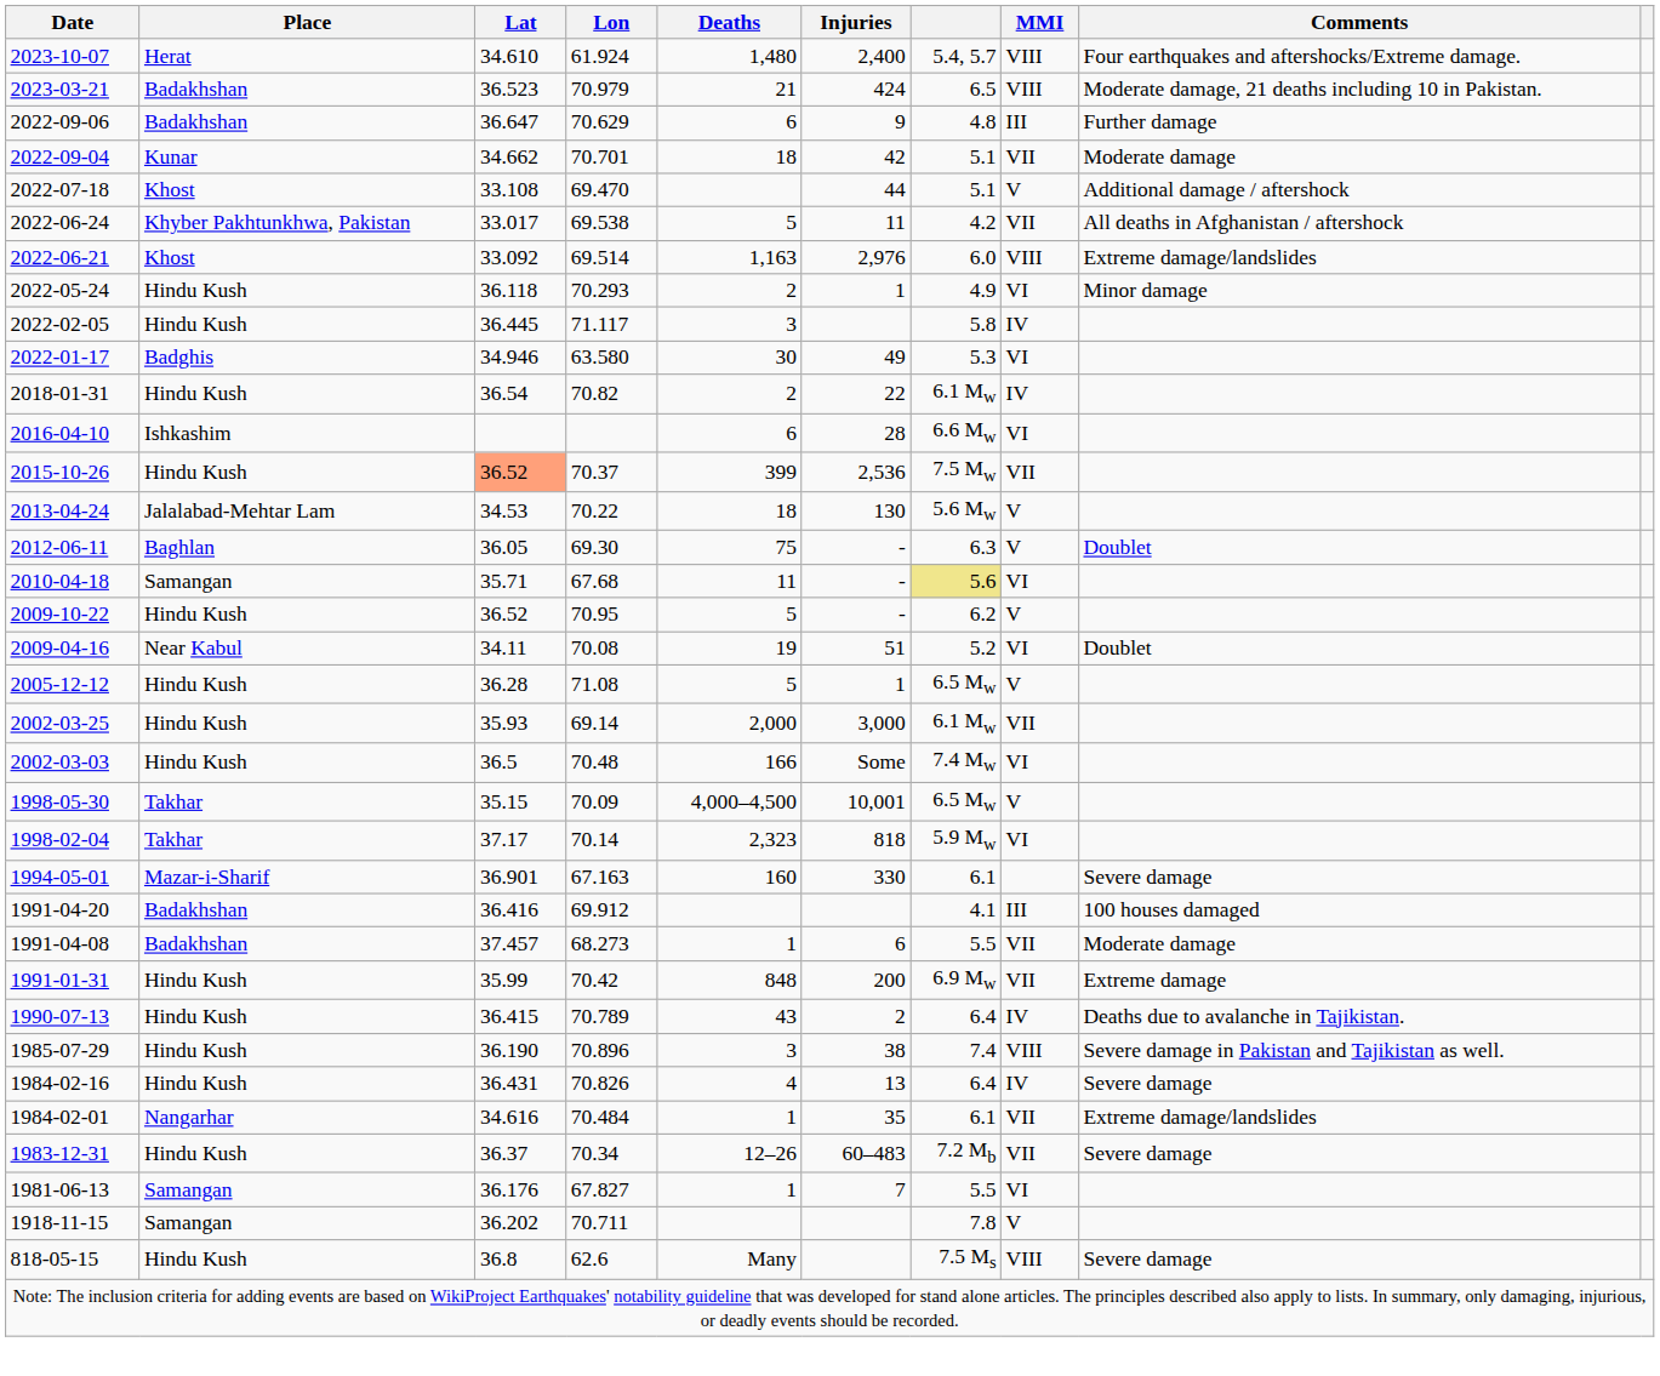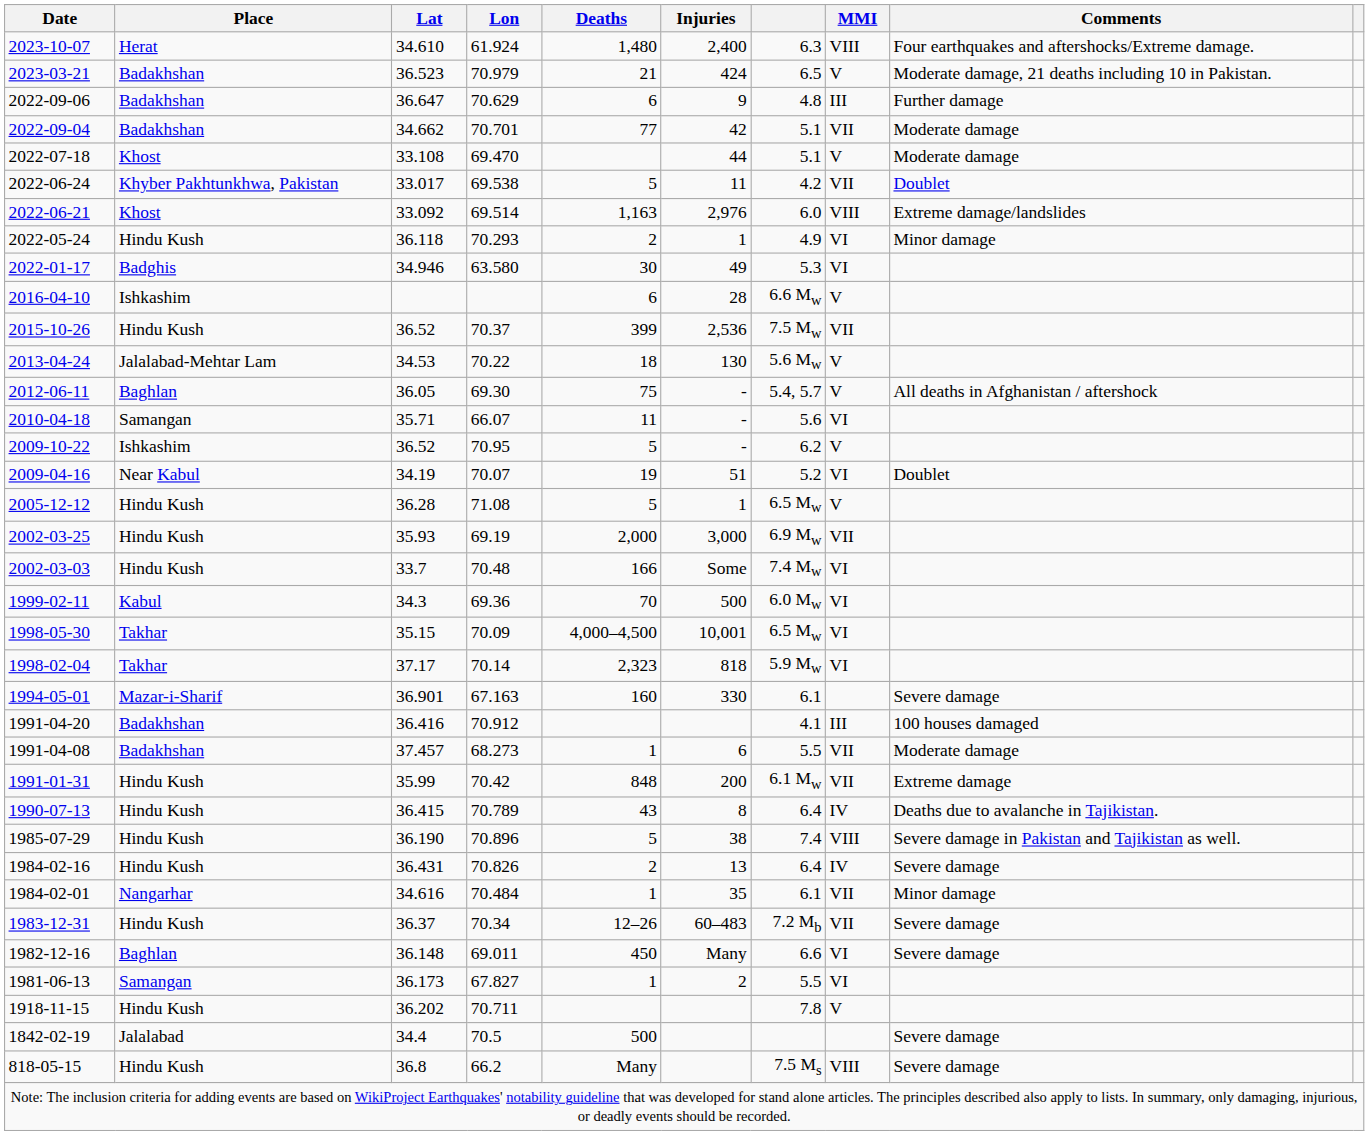 <table class="wikitable sortable">
 <tr>
 <th>Date</th>
 <th>Place</th>
 <th><a href='#'>Lat</a></th>
 <th><a href='#'>Lon</a></th>
 <th><a href='#'>Deaths</a></th>
 <th>Injuries</th>
 <th></th>
 <th><a href='#'>MMI</a></th>
 <th>Comments</th>
 <th><br></th>
 </tr>
 <tr>
 <td><a href='#'>2023-10-07</a></td>
 <td><a href='#'>Herat</a></td>
 <td>34.610</td>
 <td>61.924</td>
 <td style="text-align:right;">1,480</td>
 <td style="text-align:right;">2,400</td>
-<td style="text-align:right;">5.4, 5.7</td>
+<td style="text-align:right;">6.3 </td>
 <td>VIII</td>
 <td>Four earthquakes and aftershocks/Extreme damage.</td>
 <td></td>
 </tr>
 <tr>
 <td><a href='#'>2023-03-21</a></td>
 <td><a href='#'>Badakhshan</a></td>
 <td>36.523</td>
 <td>70.979</td>
 <td style="text-align:right;">21</td>
 <td style="text-align:right;">424</td>
 <td style="text-align:right;">6.5 </td>
-<td>VIII</td>
+<td>V</td>
 <td>Moderate damage, 21 deaths including 10 in Pakistan.</td>
 <td></td>
 </tr>
 <tr>
 <td>2022-09-06</td>
 <td><a href='#'>Badakhshan</a></td>
 <td>36.647</td>
 <td>70.629</td>
 <td style="text-align:right;">6</td>
 <td style="text-align:right;">9</td>
 <td style="text-align:right;">4.8 </td>
 <td>III</td>
 <td>Further damage</td>
 <td></td>
 </tr>
 <tr>
 <td><a href='#'>2022-09-04</a></td>
-<td><a href='#'>Kunar</a></td>
+<td><a href='#'>Badakhshan</a></td>
 <td>34.662</td>
 <td>70.701</td>
-<td style="text-align:right;">18</td>
+<td style="text-align:right;">77</td>
 <td style="text-align:right;">42</td>
 <td style="text-align:right;">5.1 </td>
 <td>VII</td>
 <td>Moderate damage</td>
 <td></td>
 </tr>
 <tr>
 <td>2022-07-18</td>
 <td><a href='#'>Khost</a></td>
 <td>33.108</td>
 <td>69.470</td>
 <td style="text-align:right;"></td>
 <td style="text-align:right;">44</td>
 <td style="text-align:right;">5.1 </td>
 <td>V</td>
-<td>Additional damage / aftershock</td>
+<td>Moderate damage</td>
 <td></td>
 </tr>
 <tr>
 <td>2022-06-24</td>
 <td><a href='#'>Khyber Pakhtunkhwa</a>, <a href='#'>Pakistan</a></td>
 <td>33.017</td>
 <td>69.538</td>
 <td style="text-align:right;">5</td>
 <td style="text-align:right;">11</td>
 <td style="text-align:right;">4.2 </td>
 <td>VII</td>
-<td>All deaths in Afghanistan / aftershock</td>
+<td><a href='#'>Doublet</a></td>
 <td></td>
 </tr>
 <tr>
 <td><a href='#'>2022-06-21</a></td>
 <td><a href='#'>Khost</a></td>
 <td>33.092</td>
 <td>69.514</td>
 <td style="text-align:right;">1,163</td>
 <td style="text-align:right;">2,976</td>
 <td style="text-align:right;">6.0 </td>
 <td>VIII</td>
 <td>Extreme damage/landslides</td>
 <td></td>
 </tr>
 <tr>
 <td>2022-05-24</td>
 <td>Hindu Kush</td>
 <td>36.118</td>
 <td>70.293</td>
 <td style="text-align:right;">2</td>
 <td style="text-align:right;">1</td>
 <td style="text-align:right;">4.9 </td>
 <td>VI</td>
 <td>Minor damage</td>
 <td></td>
 </tr>
 <tr>
-<td>2022-02-05</td>
-<td>Hindu Kush</td>
-<td>36.445</td>
-<td>71.117</td>
-<td style="text-align:right;">3</td>
-<td></td>
-<td style="text-align:right;">5.8 </td>
-<td>IV</td>
-<td></td>
-<td></td>
-</tr>
-<tr>
 <td><a href='#'>2022-01-17</a></td>
 <td><a href='#'>Badghis</a></td>
 <td>34.946</td>
 <td>63.580</td>
 <td style="text-align:right;">30</td>
 <td style="text-align:right;">49</td>
 <td style="text-align:right;">5.3 </td>
 <td>VI</td>
 <td></td>
 <td></td>
 </tr>
 <tr>
-<td>2018-01-31</td>
-<td>Hindu Kush</td>
-<td>36.54</td>
-<td>70.82</td>
-<td style="text-align:right;">2</td>
-<td style="text-align:right;">22</td>
-<td style="text-align:right;">6.1 M<sub>w</sub></td>
-<td>IV</td>
-<td></td>
-<td></td>
-</tr>
-<tr>
 <td><a href='#'>2016-04-10</a></td>
 <td>Ishkashim</td>
 <td></td>
 <td></td>
 <td style="text-align:right;">6</td>
 <td style="text-align:right;">28</td>
 <td style="text-align:right;">6.6 M<sub>w</sub></td>
-<td>VI</td>
+<td>V</td>
 <td></td>
 <td></td>
 </tr>
 <tr>
 <td><a href='#'>2015-10-26</a></td>
 <td>Hindu Kush</td>
-<td style="background: lightsalmon;">36.52</td>
+<td>36.52</td>
 <td>70.37</td>
 <td style="text-align:right;">399</td>
 <td style="text-align:right;">2,536</td>
 <td style="text-align:right;">7.5 M<sub>w</sub></td>
 <td>VII</td>
 <td></td>
 <td></td>
 </tr>
 <tr>
 <td><a href='#'>2013-04-24</a></td>
 <td>Jalalabad-Mehtar Lam</td>
 <td>34.53</td>
 <td>70.22</td>
 <td style="text-align:right;">18</td>
 <td style="text-align:right;">130</td>
 <td style="text-align:right;">5.6 M<sub>w</sub></td>
 <td>V</td>
 <td></td>
 <td></td>
 </tr>
 <tr>
 <td><a href='#'>2012-06-11</a></td>
 <td><a href='#'>Baghlan</a></td>
 <td>36.05</td>
 <td>69.30</td>
 <td style="text-align:right;">75</td>
 <td style="text-align:right;">-</td>
-<td style="text-align:right;">6.3 </td>
+<td style="text-align:right;">5.4, 5.7</td>
 <td>V</td>
-<td><a href='#'>Doublet</a></td>
+<td>All deaths in Afghanistan / aftershock</td>
 <td></td>
 </tr>
 <tr>
 <td><a href='#'>2010-04-18</a></td>
 <td>Samangan</td>
 <td>35.71</td>
-<td>67.68</td>
+<td>66.07</td>
 <td style="text-align:right;">11</td>
 <td style="text-align:right;">-</td>
-<td style="background: khaki; text-align:right;">5.6</td>
+<td style="text-align:right;">5.6</td>
 <td>VI</td>
 <td></td>
 <td></td>
 </tr>
 <tr>
 <td><a href='#'>2009-10-22</a></td>
-<td>Hindu Kush</td>
+<td>Ishkashim</td>
 <td>36.52</td>
 <td>70.95</td>
 <td style="text-align:right;">5</td>
 <td style="text-align:right;">-</td>
 <td style="text-align:right;">6.2</td>
 <td>V</td>
 <td></td>
 <td></td>
 </tr>
 <tr>
 <td><a href='#'>2009-04-16</a></td>
 <td>Near <a href='#'>Kabul</a></td>
-<td>34.11</td>
-<td>70.08</td>
+<td>34.19</td>
+<td>70.07</td>
 <td style="text-align:right;">19</td>
 <td style="text-align:right;">51</td>
 <td style="text-align:right;">5.2 </td>
 <td>VI</td>
 <td>Doublet</td>
 <td></td>
 </tr>
 <tr>
 <td><a href='#'>2005-12-12</a></td>
 <td>Hindu Kush</td>
 <td>36.28</td>
 <td>71.08</td>
 <td style="text-align:right;">5</td>
 <td style="text-align:right;">1</td>
 <td style="text-align:right;">6.5 M<sub>w</sub></td>
 <td>V</td>
 <td></td>
 <td></td>
 </tr>
 <tr>
 <td><a href='#'>2002-03-25</a></td>
 <td>Hindu Kush</td>
 <td>35.93</td>
-<td>69.14</td>
+<td>69.19</td>
 <td style="text-align:right;">2,000</td>
 <td style="text-align:right;">3,000</td>
-<td style="text-align:right;">6.1 M<sub>w</sub></td>
+<td style="text-align:right;">6.9 M<sub>w</sub></td>
 <td>VII</td>
 <td></td>
 <td></td>
 </tr>
 <tr>
 <td><a href='#'>2002-03-03</a></td>
 <td>Hindu Kush</td>
-<td>36.5</td>
+<td>33.7</td>
 <td>70.48</td>
 <td style="text-align:right;">166</td>
 <td style="text-align:right;">Some</td>
 <td style="text-align:right;">7.4 M<sub>w</sub></td>
+<td>VI</td>
+<td></td>
+<td></td>
+</tr>
+<tr>
+<td><a href='#'>1999-02-11</a></td>
+<td><a href='#'>Kabul</a></td>
+<td>34.3</td>
+<td>69.36</td>
+<td style="text-align:right;">70</td>
+<td style="text-align:right;">500</td>
+<td style="text-align:right;">6.0 M<sub>w</sub></td>
 <td>VI</td>
 <td></td>
 <td></td>
 </tr>
 <tr>
 <td><a href='#'>1998-05-30</a></td>
 <td><a href='#'>Takhar</a></td>
 <td>35.15</td>
 <td>70.09</td>
 <td style="text-align:right;">4,000–4,500</td>
 <td style="text-align:right;">10,001</td>
 <td style="text-align:right;">6.5 M<sub>w</sub></td>
-<td>V</td>
+<td>VI</td>
 <td></td>
 <td></td>
 </tr>
 <tr>
 <td><a href='#'>1998-02-04</a></td>
 <td><a href='#'>Takhar</a></td>
 <td>37.17</td>
 <td>70.14</td>
 <td style="text-align:right;">2,323</td>
 <td style="text-align:right;">818</td>
 <td style="text-align:right;">5.9 M<sub>w</sub></td>
 <td>VI</td>
 <td></td>
 <td></td>
 </tr>
 <tr>
 <td><a href='#'>1994-05-01</a></td>
 <td><a href='#'>Mazar-i-Sharif</a></td>
 <td>36.901</td>
 <td>67.163</td>
 <td style="text-align:right;">160</td>
 <td style="text-align:right;">330</td>
 <td style="text-align:right;">6.1 </td>
 <td></td>
 <td>Severe damage</td>
 <td></td>
 </tr>
 <tr>
 <td>1991-04-20</td>
 <td><a href='#'>Badakhshan</a></td>
 <td>36.416</td>
-<td>69.912</td>
+<td>70.912</td>
 <td style="text-align:right;"></td>
 <td style="text-align:right;"></td>
 <td style="text-align:right;">4.1 </td>
 <td>III</td>
 <td>100 houses damaged</td>
 <td></td>
 </tr>
 <tr>
 <td>1991-04-08</td>
 <td><a href='#'>Badakhshan</a></td>
 <td>37.457</td>
 <td>68.273</td>
 <td style="text-align:right;">1</td>
 <td style="text-align:right;">6</td>
 <td style="text-align:right;">5.5 </td>
 <td>VII</td>
 <td>Moderate damage</td>
 <td></td>
 </tr>
 <tr>
 <td><a href='#'>1991-01-31</a></td>
 <td>Hindu Kush</td>
 <td>35.99</td>
 <td>70.42</td>
 <td style="text-align:right;">848</td>
 <td style="text-align:right;">200</td>
-<td style="text-align:right;">6.9 M<sub>w</sub></td>
+<td style="text-align:right;">6.1 M<sub>w</sub></td>
 <td>VII</td>
 <td>Extreme damage</td>
 <td></td>
 </tr>
 <tr>
 <td><a href='#'>1990-07-13</a></td>
 <td>Hindu Kush</td>
 <td>36.415</td>
 <td>70.789</td>
 <td style="text-align:right;">43</td>
-<td style="text-align:right;">2</td>
+<td style="text-align:right;">8</td>
 <td style="text-align:right;">6.4 </td>
 <td>IV</td>
 <td>Deaths due to avalanche in <a href='#'>Tajikistan</a>.</td>
 <td></td>
 </tr>
 <tr>
 <td>1985-07-29</td>
 <td>Hindu Kush</td>
 <td>36.190</td>
 <td>70.896</td>
-<td style="text-align:right;">3</td>
+<td style="text-align:right;">5</td>
 <td style="text-align:right;">38</td>
 <td style="text-align:right;">7.4 </td>
 <td>VIII</td>
 <td>Severe damage in <a href='#'>Pakistan</a> and <a href='#'>Tajikistan</a> as well.</td>
 <td></td>
 </tr>
 <tr>
 <td>1984-02-16</td>
 <td>Hindu Kush</td>
 <td>36.431</td>
 <td>70.826</td>
-<td style="text-align:right;">4</td>
+<td style="text-align:right;">2</td>
 <td style="text-align:right;">13</td>
 <td style="text-align:right;">6.4 </td>
 <td>IV</td>
 <td>Severe damage</td>
 <td></td>
 </tr>
 <tr>
 <td>1984-02-01</td>
 <td><a href='#'>Nangarhar</a></td>
 <td>34.616</td>
 <td>70.484</td>
 <td style="text-align:right;">1</td>
 <td style="text-align:right;">35</td>
 <td style="text-align:right;">6.1</td>
 <td>VII</td>
-<td>Extreme damage/landslides</td>
+<td>Minor damage</td>
 <td></td>
 </tr>
 <tr>
 <td><a href='#'>1983-12-31</a></td>
 <td>Hindu Kush</td>
 <td>36.37</td>
 <td>70.34</td>
 <td style="text-align:right;">12–26</td>
 <td style="text-align:right;">60–483</td>
 <td style="text-align:right;">7.2 M<sub>b</sub></td>
 <td>VII</td>
 <td>Severe damage</td>
 <td></td>
 </tr>
 <tr>
+<td>1982-12-16</td>
+<td><a href='#'>Baghlan</a></td>
+<td>36.148</td>
+<td>69.011</td>
+<td style="text-align:right;">450</td>
+<td style="text-align:right;">Many</td>
+<td style="text-align:right;">6.6 </td>
+<td>VI</td>
+<td>Severe damage</td>
+<td></td>
+</tr>
+<tr>
 <td>1981-06-13</td>
 <td><a href='#'>Samangan</a></td>
-<td>36.176</td>
+<td>36.173</td>
 <td>67.827</td>
 <td style="text-align:right;">1</td>
-<td style="text-align:right;">7</td>
+<td style="text-align:right;">2</td>
 <td style="text-align:right;">5.5 </td>
 <td>VI</td>
 <td></td>
 <td></td>
 </tr>
 <tr>
 <td>1918-11-15</td>
-<td>Samangan</td>
+<td>Hindu Kush</td>
 <td>36.202</td>
 <td>70.711</td>
 <td></td>
 <td></td>
 <td style="text-align:right;">7.8 </td>
 <td>V</td>
 <td></td>
 <td></td>
 </tr>
 <tr>
+<td>1842-02-19</td>
+<td>Jalalabad</td>
+<td>34.4</td>
+<td>70.5</td>
+<td style="text-align:right;">500</td>
+<td style="text-align:right;"></td>
+<td style="text-align:right;"></td>
+<td></td>
+<td>Severe damage</td>
+<td></td>
+</tr>
+<tr>
 <td>818-05-15</td>
 <td>Hindu Kush</td>
 <td>36.8</td>
-<td>62.6</td>
+<td>66.2</td>
 <td style="text-align:right;">Many</td>
 <td style="text-align:right;"></td>
 <td style="text-align:right;">7.5 M<sub>s</sub></td>
 <td>VIII</td>
 <td>Severe damage</td>
 <td></td>
 </tr>
 <tr class="sortbottom">
 <td colspan="10" style="text-align: center;"><small>Note: The inclusion criteria for adding events are based on <a href='#'>WikiProject Earthquakes</a>' <a href='#'>notability guideline</a> that was developed for stand alone articles. The principles described also apply to lists. In summary, only damaging, injurious, or deadly events should be recorded.</small></td>
 </tr>
 </table>
